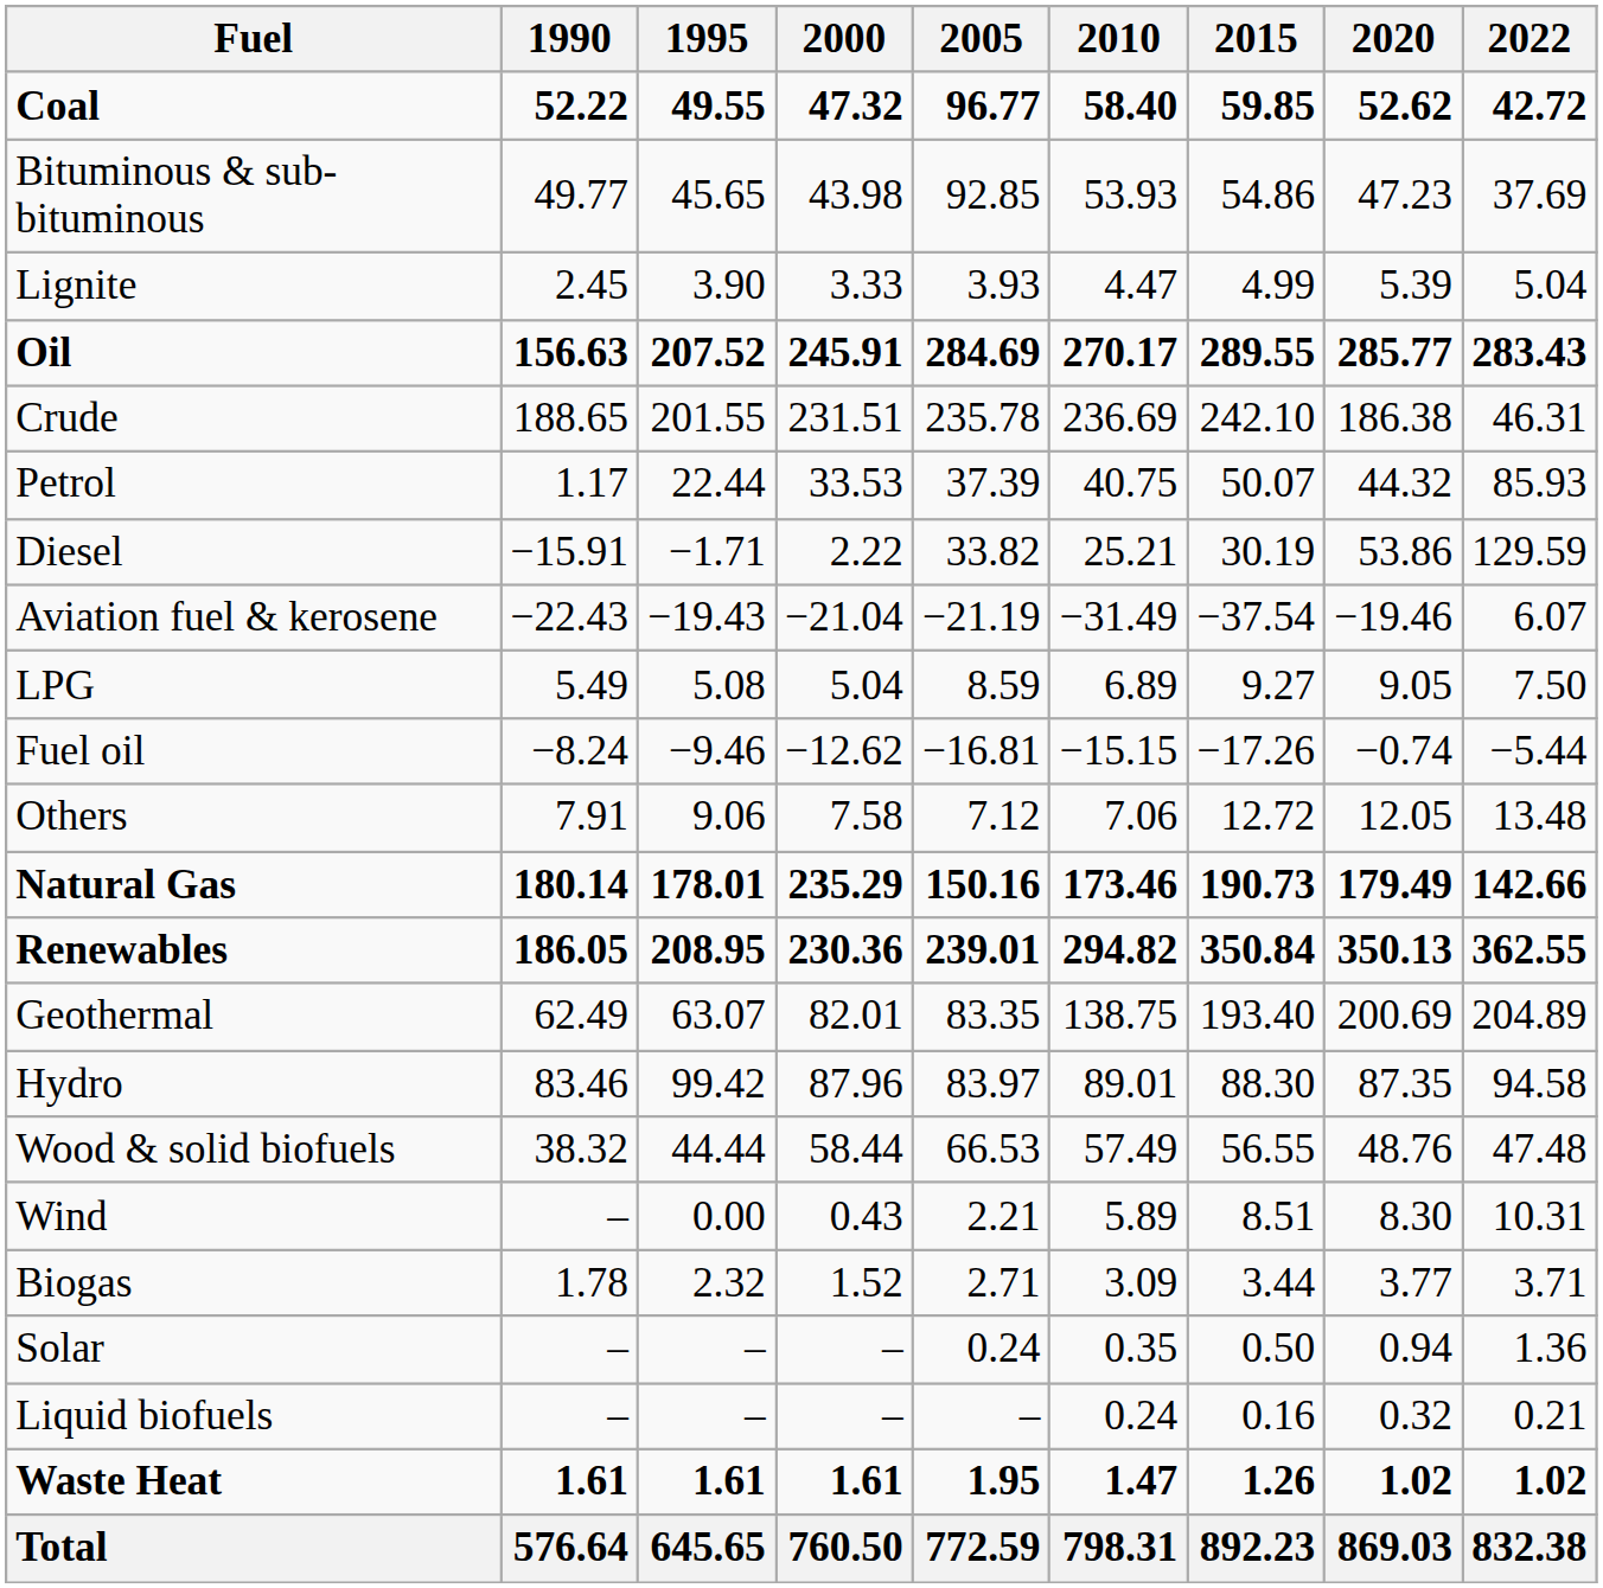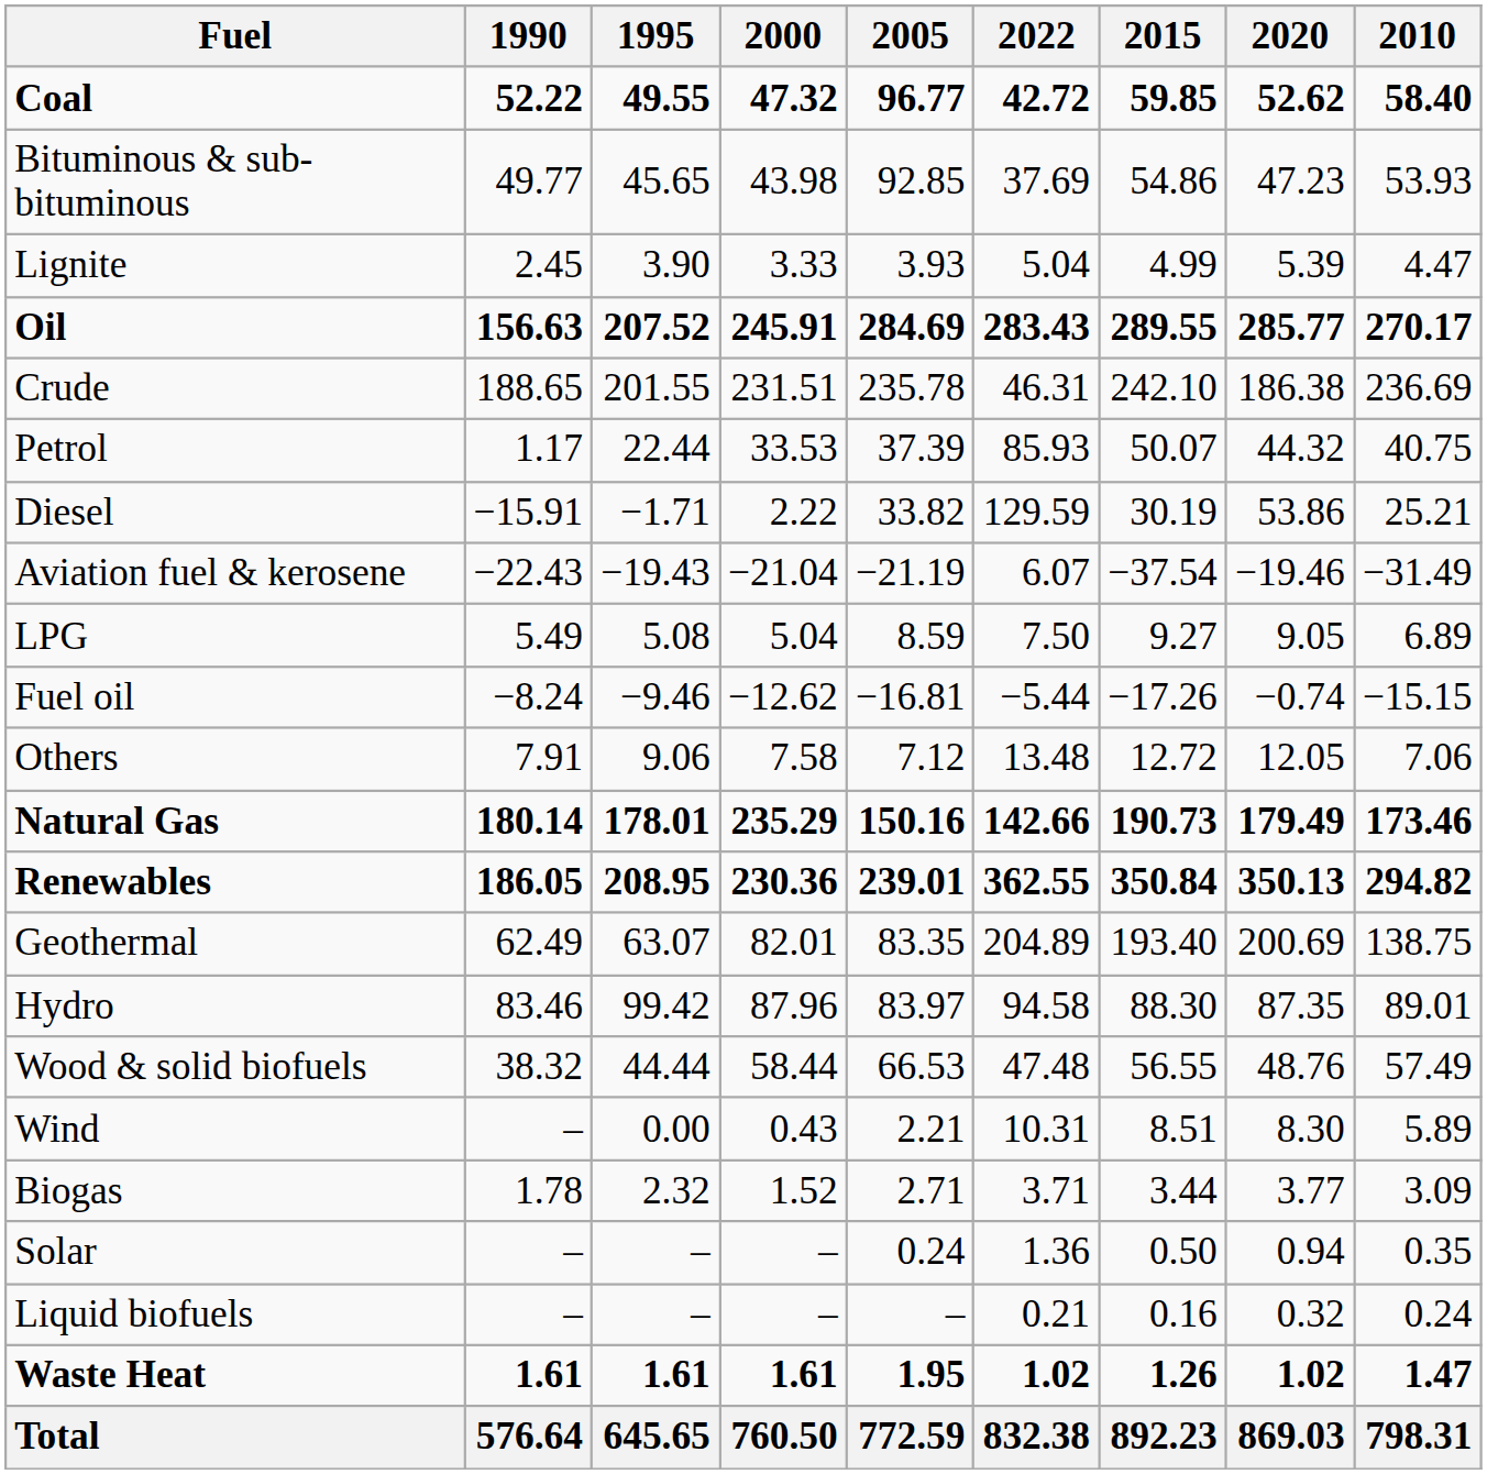 <table class="wikitable" style="text-align:right;">
 <tr>
 <th>Fuel</th>
 <th>1990</th>
 <th>1995</th>
 <th>2000</th>
 <th>2005</th>
-<th>2010</th>
+<th>2022</th>
 <th>2015</th>
 <th>2020</th>
-<th>2022</th>
+<th>2010</th>
 </tr>
 <tr>
 <td style="text-align:left;"><strong>Coal</strong></td>
 <td><strong>52.22</strong></td>
 <td><strong>49.55</strong></td>
 <td><strong>47.32</strong></td>
 <td><strong>96.77</strong></td>
-<td><strong>58.40</strong></td>
+<td><strong>42.72</strong></td>
 <td><strong>59.85</strong></td>
 <td><strong>52.62</strong></td>
-<td><strong>42.72</strong></td>
+<td><strong>58.40</strong></td>
 </tr>
 <tr>
 <td style="text-align:left;">Bituminous & sub-bituminous</td>
 <td>49.77</td>
 <td>45.65</td>
 <td>43.98</td>
 <td>92.85</td>
-<td>53.93</td>
+<td>37.69</td>
 <td>54.86</td>
 <td>47.23</td>
-<td>37.69</td>
+<td>53.93</td>
 </tr>
 <tr>
 <td style="text-align:left;">Lignite</td>
 <td>2.45</td>
 <td>3.90</td>
 <td>3.33</td>
 <td>3.93</td>
-<td>4.47</td>
+<td>5.04</td>
 <td>4.99</td>
 <td>5.39</td>
-<td>5.04</td>
+<td>4.47</td>
 </tr>
 <tr>
 <td style="text-align:left;"><strong>Oil</strong></td>
 <td><strong>156.63</strong></td>
 <td><strong>207.52</strong></td>
 <td><strong>245.91</strong></td>
 <td><strong>284.69</strong></td>
-<td><strong>270.17</strong></td>
+<td><strong>283.43</strong></td>
 <td><strong>289.55</strong></td>
 <td><strong>285.77</strong></td>
-<td><strong>283.43</strong></td>
+<td><strong>270.17</strong></td>
 </tr>
 <tr>
 <td style="text-align:left;">Crude</td>
 <td>188.65</td>
 <td>201.55</td>
 <td>231.51</td>
 <td>235.78</td>
-<td>236.69</td>
+<td>46.31</td>
 <td>242.10</td>
 <td>186.38</td>
-<td>46.31</td>
+<td>236.69</td>
 </tr>
 <tr>
 <td style="text-align:left;">Petrol</td>
 <td>1.17</td>
 <td>22.44</td>
 <td>33.53</td>
 <td>37.39</td>
-<td>40.75</td>
+<td>85.93</td>
 <td>50.07</td>
 <td>44.32</td>
-<td>85.93</td>
+<td>40.75</td>
 </tr>
 <tr>
 <td style="text-align:left;">Diesel</td>
 <td>−15.91</td>
 <td>−1.71</td>
 <td>2.22</td>
 <td>33.82</td>
-<td>25.21</td>
+<td>129.59</td>
 <td>30.19</td>
 <td>53.86</td>
-<td>129.59</td>
+<td>25.21</td>
 </tr>
 <tr>
 <td style="text-align:left;">Aviation fuel & kerosene</td>
 <td>−22.43</td>
 <td>−19.43</td>
 <td>−21.04</td>
 <td>−21.19</td>
-<td>−31.49</td>
+<td>6.07</td>
 <td>−37.54</td>
 <td>−19.46</td>
-<td>6.07</td>
+<td>−31.49</td>
 </tr>
 <tr>
 <td style="text-align:left;">LPG</td>
 <td>5.49</td>
 <td>5.08</td>
 <td>5.04</td>
 <td>8.59</td>
-<td>6.89</td>
+<td>7.50</td>
 <td>9.27</td>
 <td>9.05</td>
-<td>7.50</td>
+<td>6.89</td>
 </tr>
 <tr>
 <td style="text-align:left;">Fuel oil</td>
 <td>−8.24</td>
 <td>−9.46</td>
 <td>−12.62</td>
 <td>−16.81</td>
-<td>−15.15</td>
+<td>−5.44</td>
 <td>−17.26</td>
 <td>−0.74</td>
-<td>−5.44</td>
+<td>−15.15</td>
 </tr>
 <tr>
 <td style="text-align:left;">Others</td>
 <td>7.91</td>
 <td>9.06</td>
 <td>7.58</td>
 <td>7.12</td>
-<td>7.06</td>
+<td>13.48</td>
 <td>12.72</td>
 <td>12.05</td>
-<td>13.48</td>
+<td>7.06</td>
 </tr>
 <tr>
 <td style="text-align:left;"><strong>Natural Gas</strong></td>
 <td><strong>180.14</strong></td>
 <td><strong>178.01</strong></td>
 <td><strong>235.29</strong></td>
 <td><strong>150.16</strong></td>
-<td><strong>173.46</strong></td>
+<td><strong>142.66</strong></td>
 <td><strong>190.73</strong></td>
 <td><strong>179.49</strong></td>
-<td><strong>142.66</strong></td>
+<td><strong>173.46</strong></td>
 </tr>
 <tr>
 <td style="text-align:left;"><strong>Renewables</strong></td>
 <td><strong>186.05</strong></td>
 <td><strong>208.95</strong></td>
 <td><strong>230.36</strong></td>
 <td><strong>239.01</strong></td>
-<td><strong>294.82</strong></td>
+<td><strong>362.55</strong></td>
 <td><strong>350.84</strong></td>
 <td><strong>350.13</strong></td>
-<td><strong>362.55</strong></td>
+<td><strong>294.82</strong></td>
 </tr>
 <tr>
 <td style="text-align:left;">Geothermal</td>
 <td>62.49</td>
 <td>63.07</td>
 <td>82.01</td>
 <td>83.35</td>
-<td>138.75</td>
+<td>204.89</td>
 <td>193.40</td>
 <td>200.69</td>
-<td>204.89</td>
+<td>138.75</td>
 </tr>
 <tr>
 <td style="text-align:left;">Hydro</td>
 <td>83.46</td>
 <td>99.42</td>
 <td>87.96</td>
 <td>83.97</td>
-<td>89.01</td>
+<td>94.58</td>
 <td>88.30</td>
 <td>87.35</td>
-<td>94.58</td>
+<td>89.01</td>
 </tr>
 <tr>
 <td style="text-align:left;">Wood & solid biofuels</td>
 <td>38.32</td>
 <td>44.44</td>
 <td>58.44</td>
 <td>66.53</td>
-<td>57.49</td>
+<td>47.48</td>
 <td>56.55</td>
 <td>48.76</td>
-<td>47.48</td>
+<td>57.49</td>
 </tr>
 <tr>
 <td style="text-align:left;">Wind</td>
 <td>–</td>
 <td>0.00</td>
 <td>0.43</td>
 <td>2.21</td>
-<td>5.89</td>
+<td>10.31</td>
 <td>8.51</td>
 <td>8.30</td>
-<td>10.31</td>
+<td>5.89</td>
 </tr>
 <tr>
 <td style="text-align:left;">Biogas</td>
 <td>1.78</td>
 <td>2.32</td>
 <td>1.52</td>
 <td>2.71</td>
-<td>3.09</td>
+<td>3.71</td>
 <td>3.44</td>
 <td>3.77</td>
-<td>3.71</td>
+<td>3.09</td>
 </tr>
 <tr>
 <td style="text-align:left;">Solar</td>
 <td>–</td>
 <td>–</td>
 <td>–</td>
 <td>0.24</td>
-<td>0.35</td>
+<td>1.36</td>
 <td>0.50</td>
 <td>0.94</td>
-<td>1.36</td>
+<td>0.35</td>
 </tr>
 <tr>
 <td style="text-align:left;">Liquid biofuels</td>
 <td>–</td>
 <td>–</td>
 <td>–</td>
 <td>–</td>
-<td>0.24</td>
+<td>0.21</td>
 <td>0.16</td>
 <td>0.32</td>
-<td>0.21</td>
+<td>0.24</td>
 </tr>
 <tr>
 <td style="text-align:left;"><strong>Waste Heat</strong></td>
 <td><strong>1.61</strong></td>
 <td><strong>1.61</strong></td>
 <td><strong>1.61</strong></td>
 <td><strong>1.95</strong></td>
-<td><strong>1.47</strong></td>
+<td><strong>1.02</strong></td>
 <td><strong>1.26</strong></td>
 <td><strong>1.02</strong></td>
-<td><strong>1.02</strong></td>
+<td><strong>1.47</strong></td>
 </tr>
 <tr>
 <th style="text-align:left;"><strong>Total</strong></th>
 <th style="text-align:right;"><strong>576.64</strong></th>
 <th style="text-align:right;"><strong>645.65</strong></th>
 <th style="text-align:right;"><strong>760.50</strong></th>
 <th style="text-align:right;"><strong>772.59</strong></th>
-<th style="text-align:right;"><strong>798.31</strong></th>
+<th>832.38</th>
 <th style="text-align:right;"><strong>892.23</strong></th>
 <th style="text-align:right;">869.03</th>
-<th>832.38</th>
+<th style="text-align:right;"><strong>798.31</strong></th>
 </tr>
 </table>
